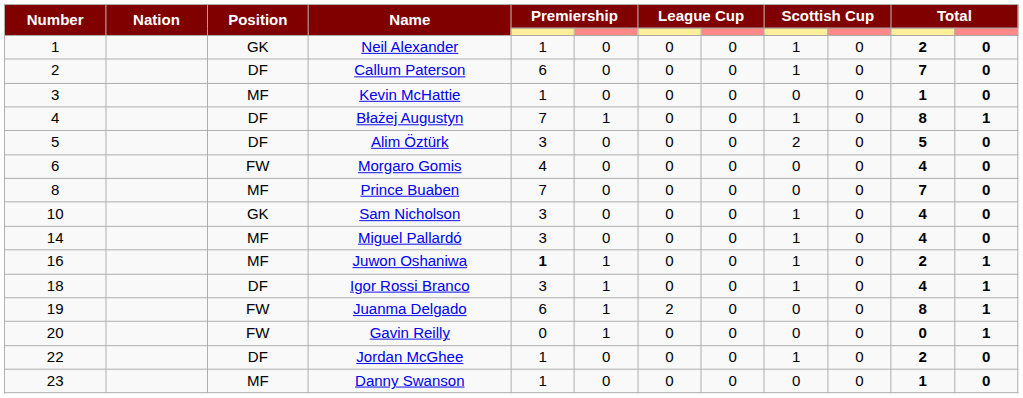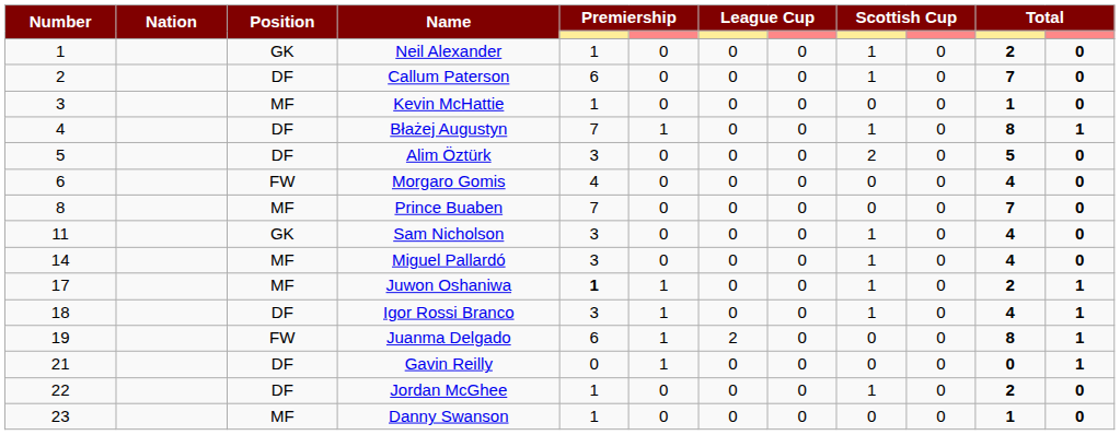 <table class="wikitable" style="font-size: 100%; text-align: center;">
 <tr>
 <th style="background:maroon; color:white;" scope="col" rowspan="2" width="10%" align="center">Number</th>
 <th style="background:maroon; color:white;" scope="col" rowspan="2" width="10%" align="center">Nation</th>
 <th style="background:maroon; color:white;" scope="col" rowspan="2" width="10%" align="center">Position</th>
 <th style="background:maroon; color:white;" scope="col" rowspan="2" width="20%" align="center">Name</th>
 <th style="background:maroon; color:white;" scope="col" colspan="2" align="center">Premiership</th>
 <th style="background:maroon; color:white;" scope="col" colspan="2" align="center">League Cup</th>
 <th style="background:maroon; color:white;" scope="col" colspan="2" align="center">Scottish Cup</th>
 <th style="background:maroon; color:white;" scope="col" colspan="2" align="center">Total</th>
 </tr>
 <tr>
 <th width=60 style="background: #FFEE99"></th>
 <th width=60 style="background: #FF8888"></th>
 <th width=60 style="background: #FFEE99"></th>
 <th width=60 style="background: #FF8888"></th>
 <th width=60 style="background: #FFEE99"></th>
 <th width=60 style="background: #FF8888"></th>
 <th width=60 style="background: #FFEE99"></th>
 <th width=60 style="background: #FF8888"></th>
 </tr>
 <tr>
 </tr>
 <tr>
 <td>1</td>
 <td></td>
 <td>GK</td>
 <td><a href='#'>Neil Alexander</a></td>
 <td>1</td>
 <td>0</td>
 <td>0</td>
 <td>0</td>
 <td>1</td>
 <td>0</td>
 <td><strong>2</strong></td>
 <td><strong>0</strong></td>
 </tr>
 <tr>
 <td>2</td>
 <td></td>
 <td>DF</td>
 <td><a href='#'>Callum Paterson</a></td>
 <td>6</td>
 <td>0</td>
 <td>0</td>
 <td>0</td>
 <td>1</td>
 <td>0</td>
 <td><strong>7</strong></td>
 <td><strong>0</strong></td>
 </tr>
 <tr>
 <td>3</td>
 <td></td>
 <td>MF</td>
 <td><a href='#'>Kevin McHattie</a></td>
 <td>1</td>
 <td>0</td>
 <td>0</td>
 <td>0</td>
 <td>0</td>
 <td>0</td>
 <td><strong>1</strong></td>
 <td><strong>0</strong></td>
 </tr>
 <tr>
 <td>4</td>
 <td></td>
 <td>DF</td>
 <td><a href='#'>Błażej Augustyn</a></td>
 <td>7</td>
 <td>1</td>
 <td>0</td>
 <td>0</td>
 <td>1</td>
 <td>0</td>
 <td><strong>8</strong></td>
 <td><strong>1</strong></td>
 </tr>
 <tr>
 <td>5</td>
 <td></td>
 <td>DF</td>
 <td><a href='#'>Alim Öztürk</a></td>
 <td>3</td>
 <td>0</td>
 <td>0</td>
 <td>0</td>
 <td>2</td>
 <td>0</td>
 <td><strong>5</strong></td>
 <td><strong>0</strong></td>
 </tr>
 <tr>
 <td>6</td>
 <td></td>
 <td>FW</td>
 <td><a href='#'>Morgaro Gomis</a></td>
 <td>4</td>
 <td>0</td>
 <td>0</td>
 <td>0</td>
 <td>0</td>
 <td>0</td>
 <td><strong>4</strong></td>
 <td><strong>0</strong><br></td>
 </tr>
 <tr>
 <td>8</td>
 <td></td>
 <td>MF</td>
 <td><a href='#'>Prince Buaben</a></td>
 <td>7</td>
 <td>0</td>
 <td>0</td>
 <td>0</td>
 <td>0</td>
 <td>0</td>
 <td><strong>7</strong></td>
 <td><strong>0</strong><br></td>
 </tr>
 <tr>
-<td>10</td>
+<td>11</td>
 <td></td>
 <td>GK</td>
 <td><a href='#'>Sam Nicholson</a></td>
 <td>3</td>
 <td>0</td>
 <td 0>0</td>
 <td>0</td>
 <td>1</td>
 <td>0</td>
 <td><strong>4</strong></td>
 <td><strong>0</strong><br></td>
 </tr>
 <tr>
 <td>14</td>
 <td></td>
 <td>MF</td>
 <td><a href='#'>Miguel Pallardó</a></td>
 <td>3</td>
 <td>0</td>
 <td>0</td>
 <td>0</td>
 <td>1</td>
 <td>0</td>
 <td><strong>4</strong></td>
 <td><strong>0</strong><br></td>
 </tr>
 <tr>
-<td>16</td>
+<td>17</td>
 <td></td>
 <td>MF</td>
 <td><a href='#'>Juwon Oshaniwa</a></td>
 <td><strong>1</strong></td>
 <td>1</td>
 <td>0</td>
 <td>0</td>
 <td>1</td>
 <td>0</td>
 <td><strong>2</strong></td>
 <td><strong>1</strong></td>
 </tr>
 <tr>
 <td>18</td>
 <td></td>
 <td>DF</td>
 <td><a href='#'>Igor Rossi Branco</a></td>
 <td>3</td>
 <td>1</td>
 <td>0</td>
 <td>0</td>
 <td>1</td>
 <td>0</td>
 <td><strong>4</strong></td>
 <td><strong>1</strong></td>
 </tr>
 <tr>
 <td>19</td>
 <td></td>
 <td>FW</td>
 <td><a href='#'>Juanma Delgado</a></td>
 <td>6</td>
 <td>1</td>
 <td>2</td>
 <td>0</td>
 <td>0</td>
 <td>0</td>
 <td><strong>8</strong></td>
 <td><strong>1</strong></td>
 </tr>
 <tr>
-<td>20</td>
+<td>21</td>
 <td></td>
-<td>FW</td>
+<td>DF</td>
 <td><a href='#'>Gavin Reilly</a></td>
 <td>0</td>
 <td>1</td>
 <td>0</td>
 <td>0</td>
 <td>0</td>
 <td>0</td>
 <td><strong>0</strong></td>
 <td><strong>1</strong><br></td>
 </tr>
 <tr>
 <td>22</td>
 <td></td>
 <td>DF</td>
 <td><a href='#'>Jordan McGhee</a></td>
 <td>1</td>
 <td>0</td>
 <td>0</td>
 <td>0</td>
 <td>1</td>
 <td>0</td>
 <td><strong>2</strong></td>
 <td><strong>0</strong></td>
 </tr>
 <tr>
 <td>23</td>
 <td></td>
 <td>MF</td>
 <td><a href='#'>Danny Swanson</a></td>
 <td>1</td>
 <td>0</td>
 <td>0</td>
 <td>0</td>
 <td>0</td>
 <td>0</td>
 <td><strong>1</strong></td>
 <td><strong>0</strong><br></td>
 </tr>
 </table>
